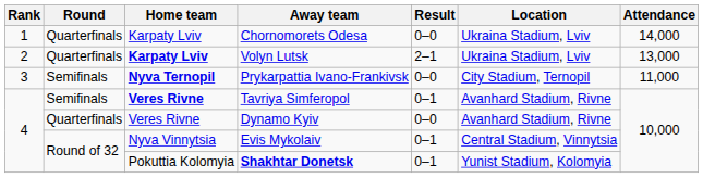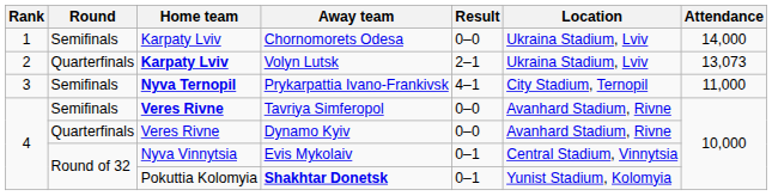 <table class="wikitable" style="text-align:center">
 <tr>
 <th>Rank</th>
 <th>Round</th>
 <th>Home team</th>
 <th>Away team</th>
 <th>Result</th>
 <th>Location</th>
 <th>Attendance</th>
 </tr>
 <tr>
 <td>1</td>
-<td align=left>Quarterfinals</td>
+<td align=left>Semifinals</td>
 <td align=left><a href='#'>Karpaty Lviv</a></td>
 <td align=left><a href='#'>Chornomorets Odesa</a></td>
 <td align=left>0–0</td>
 <td align=left><a href='#'>Ukraina Stadium</a>, <a href='#'>Lviv</a></td>
 <td>14,000</td>
 </tr>
 <tr>
 <td>2</td>
 <td align=left>Quarterfinals</td>
 <td align=left><strong><a href='#'>Karpaty Lviv</a></strong></td>
 <td align=left><a href='#'>Volyn Lutsk</a></td>
 <td align=left>2–1</td>
 <td align=left><a href='#'>Ukraina Stadium</a>, <a href='#'>Lviv</a></td>
-<td>13,000</td>
+<td>13,073</td>
 </tr>
 <tr>
 <td>3</td>
 <td align=left>Semifinals</td>
 <td align=left><strong><a href='#'>Nyva Ternopil</a></strong></td>
 <td align=left><a href='#'>Prykarpattia Ivano-Frankivsk</a></td>
-<td align=left>0–0</td>
+<td align=left>4–1</td>
 <td align=left><a href='#'>City Stadium</a>, <a href='#'>Ternopil</a></td>
 <td>11,000</td>
 </tr>
 <tr>
 <td rowspan="4">4</td>
 <td align=left>Semifinals</td>
 <td align=left><strong><a href='#'>Veres Rivne</a></strong></td>
 <td align=left><a href='#'>Tavriya Simferopol</a></td>
-<td align=left>0–1</td>
+<td align=left>0–0</td>
 <td align=left><a href='#'>Avanhard Stadium</a>, <a href='#'>Rivne</a></td>
 <td rowspan="4">10,000</td>
 </tr>
 <tr>
 <td align=left>Quarterfinals</td>
 <td align=left><a href='#'>Veres Rivne</a></td>
 <td align=left><a href='#'>Dynamo Kyiv</a></td>
 <td align=left>0–0</td>
 <td align=left><a href='#'>Avanhard Stadium</a>, <a href='#'>Rivne</a></td>
 </tr>
 <tr>
 <td rowspan="2" align=left>Round of 32</td>
 <td align=left><a href='#'>Nyva Vinnytsia</a></td>
 <td align=left><a href='#'>Evis Mykolaiv</a></td>
 <td align=left>0–1</td>
 <td align=left><a href='#'>Central Stadium</a>, <a href='#'>Vinnytsia</a></td>
 </tr>
 <tr>
 <td align=left>Pokuttia Kolomyia</td>
 <td align=left><strong><a href='#'>Shakhtar Donetsk</a></strong></td>
 <td align=left>0–1</td>
 <td align=left><a href='#'>Yunist Stadium</a>, <a href='#'>Kolomyia</a></td>
 </tr>
 </table>
